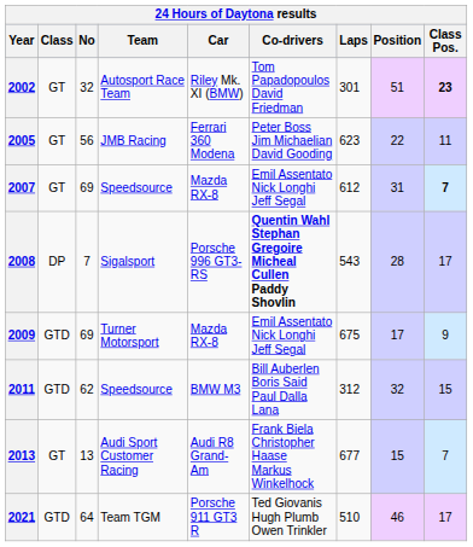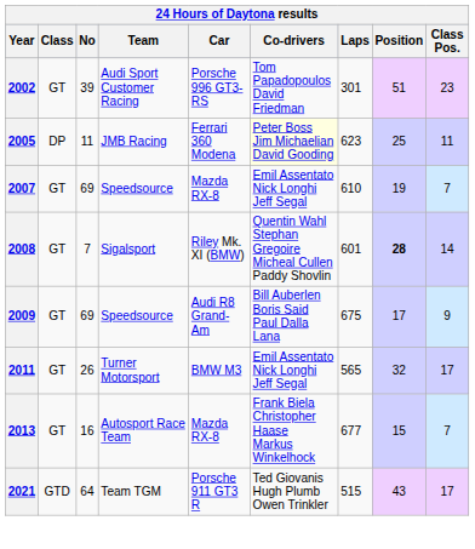 <table class="wikitable" font-size:95%">
 <tr>
 <th colspan=45><a href='#'>24 Hours of Daytona</a> results</th>
 </tr>
 <tr style="background:#abbbdd;">
 <th>Year</th>
 <th>Class</th>
 <th>No</th>
 <th>Team</th>
 <th>Car</th>
 <th>Co-drivers</th>
 <th>Laps</th>
 <th>Position</th>
 <th>Class Pos.</th>
 </tr>
 <tr>
 <th><a href='#'>2002</a></th>
 <td align=center>GT</td>
-<td align=center>32</td>
-<td> <a href='#'>Autosport Race Team</a></td>
-<td><a href='#'>Riley</a> Mk. XI (<a href='#'>BMW</a>)</td>
+<td align=center>39</td>
+<td> <a href='#'>Audi Sport Customer Racing</a></td>
+<td><a href='#'>Porsche 996 GT3-RS</a></td>
 <td> <a href='#'>Tom Papadopoulos</a><br> <a href='#'>David Friedman</a></td>
 <td>301</td>
 <td style="background:#EFCFFF;" align=center>51 </td>
-<td style="background:#EFCFFF;" align=center><strong>23 </strong></td>
+<td style="background:#EFCFFF;" align=center>23 </td>
 </tr>
 <tr>
 <th><a href='#'>2005</a></th>
-<td align=center>GT</td>
-<td align=center>56</td>
+<td align=center>DP</td>
+<td align=center>11</td>
 <td> <a href='#'>JMB Racing</a></td>
 <td><a href='#'>Ferrari 360 Modena</a></td>
-<td> <a href='#'>Peter Boss</a><br> <a href='#'>Jim Michaelian</a> <br>  <a href='#'>David Gooding</a></td>
+<td style="background: lightyellow;"> <a href='#'>Peter Boss</a><br> <a href='#'>Jim Michaelian</a> <br>  <a href='#'>David Gooding</a></td>
 <td>623</td>
-<td style="background:#CFCFFF;" align=center>22</td>
+<td style="background:#CFCFFF;" align=center>25</td>
 <td style="background:#CFCFFF;" align=center>11</td>
 </tr>
 <tr>
 <th><a href='#'>2007</a></th>
 <td align=center>GT</td>
 <td align=center>69</td>
 <td> <a href='#'>Speedsource</a></td>
 <td><a href='#'>Mazda RX-8</a></td>
 <td> <a href='#'>Emil Assentato</a><br> <a href='#'>Nick Longhi</a> <br>  <a href='#'>Jeff Segal</a></td>
-<td>612</td>
-<td style="background:#CFCFFF;" align=center>31</td>
-<td style="background:#CFEAFF;" align=center><strong>7</strong></td>
+<td>610</td>
+<td style="background:#CFCFFF;" align=center>19</td>
+<td style="background:#CFEAFF;" align=center>7</td>
 </tr>
 <tr>
 <th><a href='#'>2008</a></th>
-<td align=center>DP</td>
+<td align=center>GT</td>
 <td align=center>7</td>
 <td> <a href='#'>Sigalsport</a></td>
-<td><a href='#'>Porsche 996 GT3-RS</a></td>
-<td><strong> <a href='#'>Quentin Wahl</a><br> <a href='#'>Stephan Gregoire</a> <br>  <a href='#'>Micheal Cullen</a> <br>  Paddy Shovlin</strong></td>
-<td>543</td>
-<td style="background:#CFCFFF;" align=center>28</td>
-<td style="background:#CFCFFF;" align=center>17</td>
+<td><a href='#'>Riley</a> Mk. XI (<a href='#'>BMW</a>)</td>
+<td> <a href='#'>Quentin Wahl</a><br> <a href='#'>Stephan Gregoire</a> <br>  <a href='#'>Micheal Cullen</a> <br>  Paddy Shovlin</td>
+<td>601</td>
+<td style="background:#CFCFFF;" align=center><strong>28</strong></td>
+<td style="background:#CFCFFF;" align=center>14</td>
 </tr>
 <tr>
 <th><a href='#'>2009</a></th>
-<td align=center>GTD</td>
+<td align=center>GT</td>
 <td align=center>69</td>
-<td> <a href='#'>Turner Motorsport</a></td>
-<td><a href='#'>Mazda RX-8</a></td>
-<td> <a href='#'>Emil Assentato</a><br> <a href='#'>Nick Longhi</a> <br>  <a href='#'>Jeff Segal</a></td>
+<td> <a href='#'>Speedsource</a></td>
+<td><a href='#'>Audi R8 Grand-Am</a></td>
+<td> <a href='#'>Bill Auberlen</a><br> <a href='#'>Boris Said</a> <br>  <a href='#'>Paul Dalla Lana</a></td>
 <td>675</td>
 <td style="background:#CFCFFF;" align=center>17</td>
 <td style="background:#CFEAFF;" align=center>9</td>
 </tr>
 <tr>
 <th><a href='#'>2011</a></th>
-<td align=center>GTD</td>
-<td align=center>62</td>
-<td> <a href='#'>Speedsource</a></td>
+<td align=center>GT</td>
+<td align=center>26</td>
+<td> <a href='#'>Turner Motorsport</a></td>
 <td><a href='#'>BMW M3</a></td>
-<td> <a href='#'>Bill Auberlen</a><br> <a href='#'>Boris Said</a> <br>  <a href='#'>Paul Dalla Lana</a></td>
-<td>312</td>
+<td> <a href='#'>Emil Assentato</a><br> <a href='#'>Nick Longhi</a> <br>  <a href='#'>Jeff Segal</a></td>
+<td>565</td>
 <td style="background:#CFCFFF;" align=center>32</td>
-<td style="background:#CFCFFF;" align=center>15</td>
+<td style="background:#CFCFFF;" align=center>17</td>
 </tr>
 <tr>
 <th><a href='#'>2013</a></th>
 <td align=center>GT</td>
-<td align=center>13</td>
-<td> <a href='#'>Audi Sport Customer Racing</a></td>
-<td><a href='#'>Audi R8 Grand-Am</a></td>
+<td align=center>16</td>
+<td> <a href='#'>Autosport Race Team</a></td>
+<td><a href='#'>Mazda RX-8</a></td>
 <td> <a href='#'>Frank Biela</a><br> <a href='#'>Christopher Haase</a> <br>  <a href='#'>Markus Winkelhock</a></td>
 <td>677</td>
 <td style="background:#CFCFFF;" align=center>15</td>
 <td style="background:#CFEAFF;" align=center>7</td>
 </tr>
 <tr>
 <th><a href='#'>2021</a></th>
 <td align=center>GTD</td>
 <td align=center>64</td>
 <td> Team TGM</td>
 <td><a href='#'>Porsche 911 GT3 R</a></td>
 <td> Ted Giovanis<br> Hugh Plumb <br>  Owen Trinkler</td>
-<td>510</td>
-<td style="background:#EFCFFF;" align=center>46 </td>
+<td>515</td>
+<td style="background:#EFCFFF;" align=center>43 </td>
 <td style="background:#EFCFFF;" align=center>17 </td>
 </tr>
 </table>
